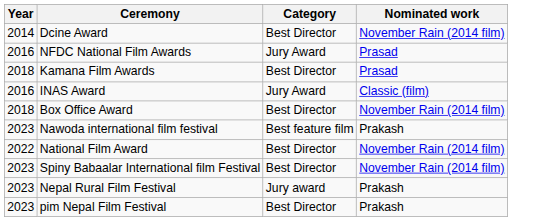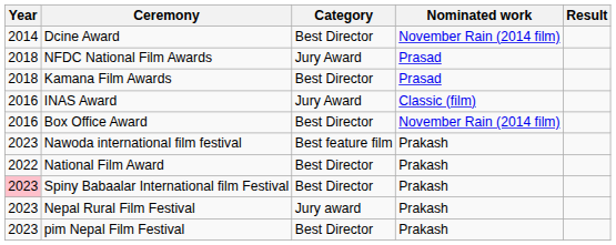 <table class="wikitable mw-collapsible";  >
 <tr>
 <th scope="col">Year</th>
 <th scope="col">Ceremony</th>
 <th scope="col">Category</th>
 <th scope="col">Nominated work</th>
+<th scope="col">Result</th>
 </tr>
 <tr>
 <td>2014</td>
 <td>Dcine Award</td>
 <td>Best Director</td>
 <td><a href='#'>November Rain (2014 film)</a></td>
+<td></td>
 </tr>
 <tr>
-<td>2016</td>
+<td>2018</td>
 <td>NFDC National Film Awards</td>
 <td>Jury Award</td>
 <td><a href='#'>Prasad</a></td>
+<td></td>
 </tr>
 <tr>
 <td>2018</td>
 <td>Kamana Film Awards</td>
 <td>Best Director</td>
 <td><a href='#'>Prasad</a></td>
+<td></td>
 </tr>
 <tr>
 <td>2016</td>
 <td>INAS Award</td>
 <td>Jury Award</td>
 <td><a href='#'>Classic (film)</a></td>
+<td></td>
 </tr>
 <tr>
-<td>2018</td>
+<td>2016</td>
 <td>Box Office Award</td>
 <td>Best Director</td>
 <td><a href='#'>November Rain (2014 film)</a></td>
+<td></td>
 </tr>
 <tr>
 <td>2023</td>
 <td>Nawoda international film festival</td>
 <td>Best feature film</td>
 <td>Prakash</td>
+<td></td>
 </tr>
 <tr>
 <td>2022</td>
 <td>National Film Award</td>
 <td>Best Director</td>
-<td><a href='#'>November Rain (2014 film)</a></td>
+<td>Prakash</td>
+<td></td>
 </tr>
 <tr>
-<td>2023</td>
+<td style="background: pink;">2023</td>
 <td>Spiny Babaalar International film Festival</td>
 <td>Best Director</td>
-<td><a href='#'>November Rain (2014 film)</a></td>
+<td>Prakash</td>
+<td></td>
 </tr>
 <tr>
 <td>2023</td>
 <td>Nepal Rural Film Festival</td>
 <td>Jury award</td>
 <td>Prakash</td>
+<td></td>
 </tr>
 <tr>
 <td>2023</td>
 <td>pim Nepal Film Festival</td>
 <td>Best Director</td>
 <td>Prakash</td>
+<td></td>
 </tr>
 </table>
